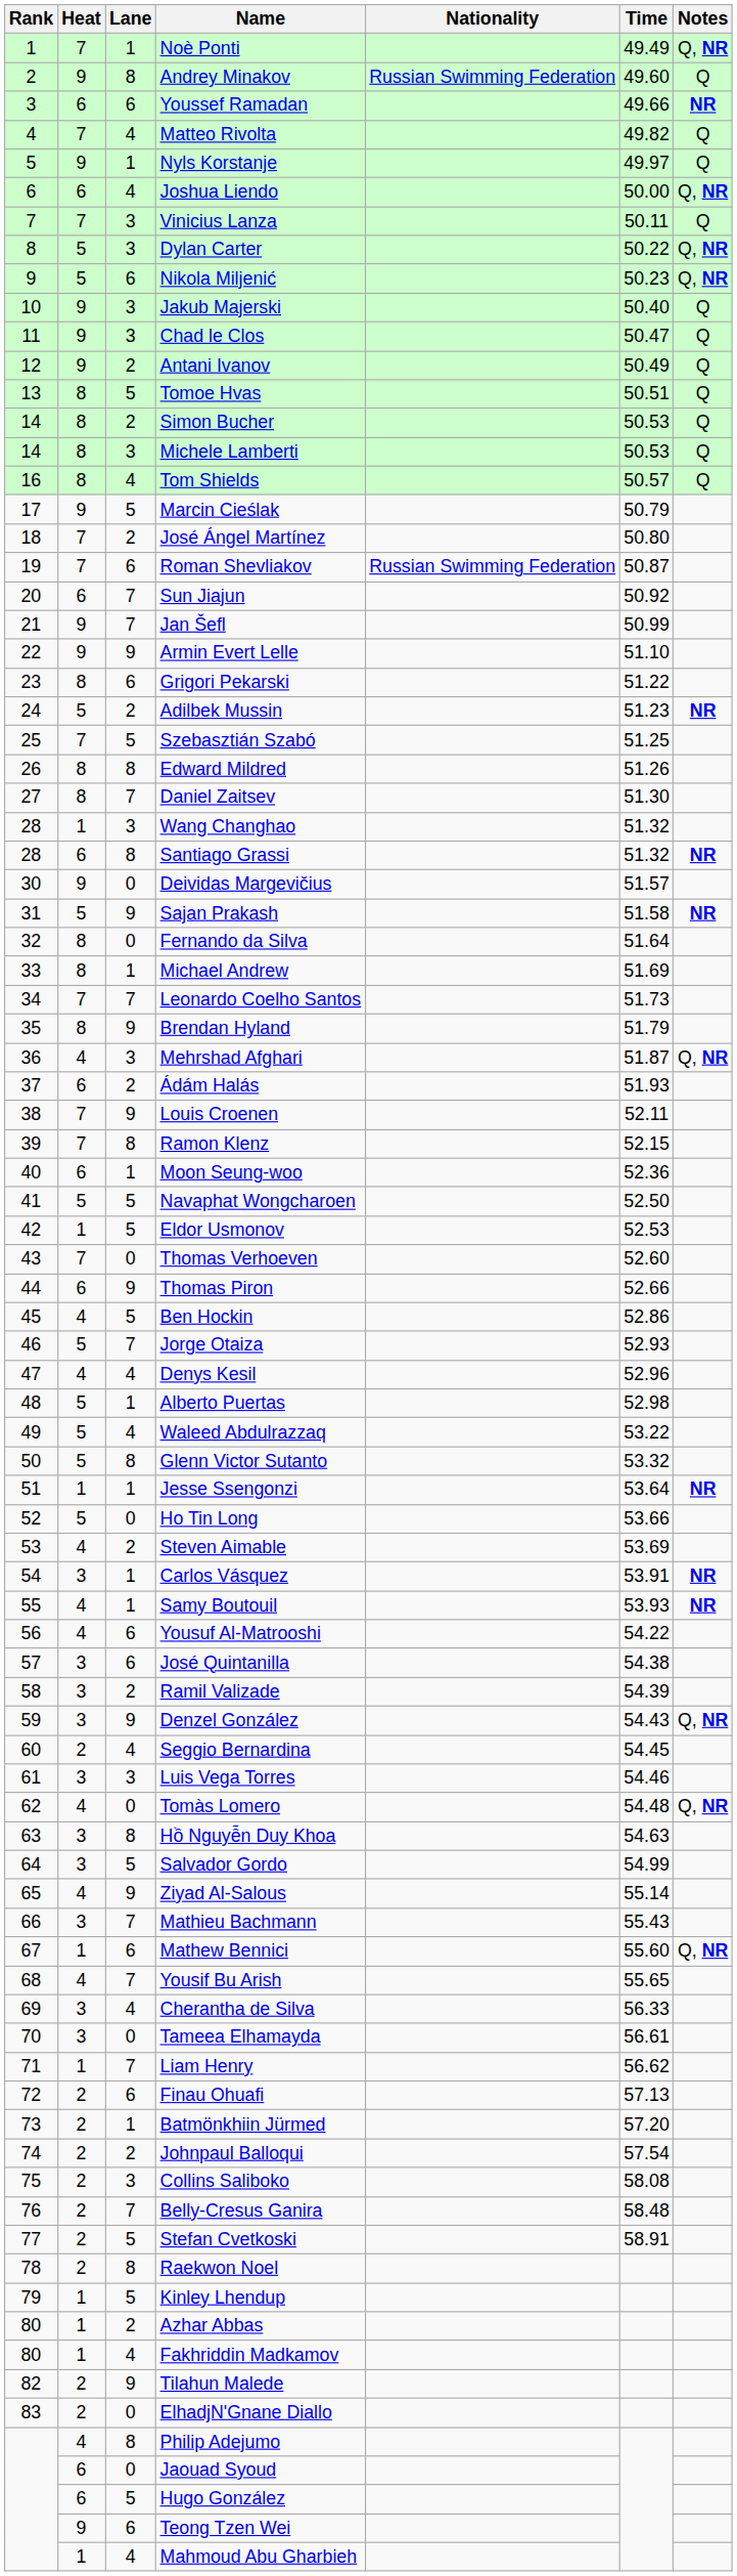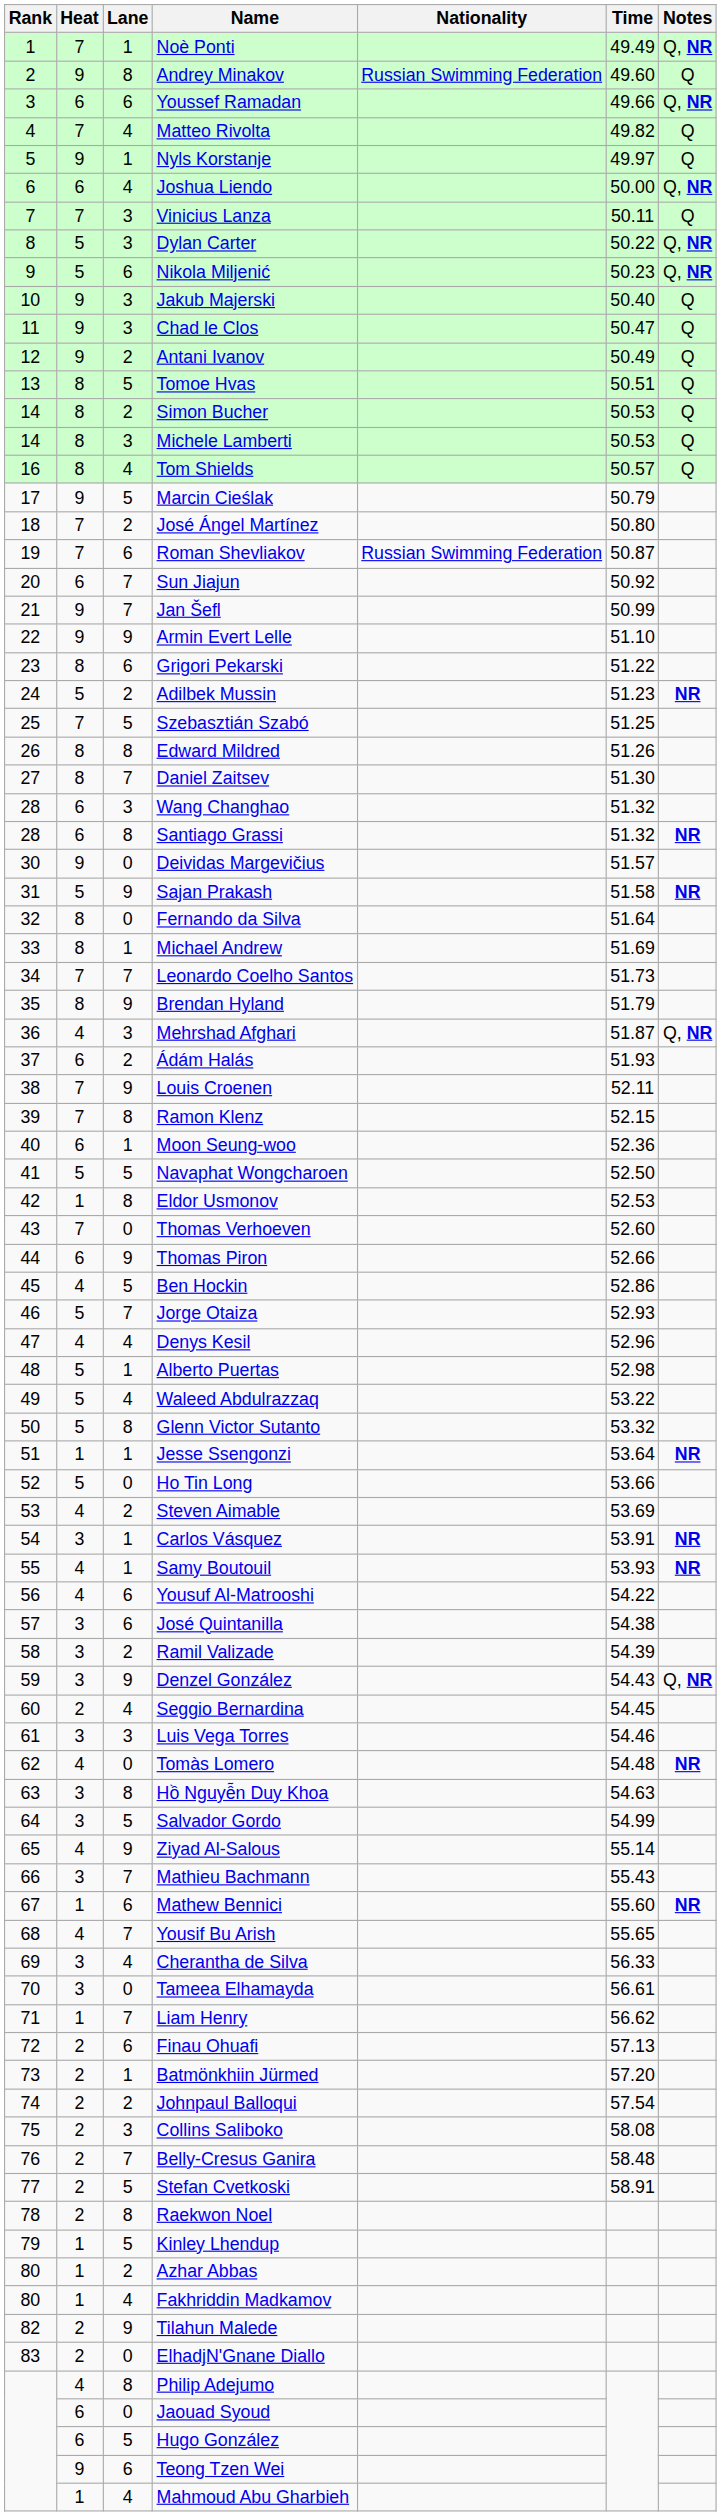 <table class="wikitable sortable" style="text-align:center">
 <tr>
 <th>Rank</th>
 <th>Heat</th>
 <th>Lane</th>
 <th>Name</th>
 <th>Nationality</th>
 <th>Time</th>
 <th>Notes</th>
 </tr>
 <tr bgcolor=ccffcc>
 <td>1</td>
 <td>7</td>
 <td>1</td>
 <td align=left><a href='#'>Noè Ponti</a></td>
 <td align=left></td>
 <td>49.49</td>
 <td>Q, <strong><a href='#'>NR</a></strong></td>
 </tr>
 <tr bgcolor=ccffcc>
 <td>2</td>
 <td>9</td>
 <td>8</td>
 <td align=left><a href='#'>Andrey Minakov</a></td>
 <td align=left><a href='#'>Russian Swimming Federation</a></td>
 <td>49.60</td>
 <td>Q</td>
 </tr>
 <tr bgcolor=ccffcc>
 <td>3</td>
 <td>6</td>
 <td>6</td>
 <td align=left><a href='#'>Youssef Ramadan</a></td>
 <td align=left></td>
 <td>49.66</td>
-<td><strong><a href='#'>NR</a></strong></td>
+<td>Q, <strong><a href='#'>NR</a></strong></td>
 </tr>
 <tr bgcolor=ccffcc>
 <td>4</td>
 <td>7</td>
 <td>4</td>
 <td align=left><a href='#'>Matteo Rivolta</a></td>
 <td align=left></td>
 <td>49.82</td>
 <td>Q</td>
 </tr>
 <tr bgcolor=ccffcc>
 <td>5</td>
 <td>9</td>
 <td>1</td>
 <td align=left><a href='#'>Nyls Korstanje</a></td>
 <td align=left></td>
 <td>49.97</td>
 <td>Q</td>
 </tr>
 <tr bgcolor=ccffcc>
 <td>6</td>
 <td>6</td>
 <td>4</td>
 <td align=left><a href='#'>Joshua Liendo</a></td>
 <td align=left></td>
 <td>50.00</td>
 <td>Q, <strong><a href='#'>NR</a></strong></td>
 </tr>
 <tr bgcolor=ccffcc>
 <td>7</td>
 <td>7</td>
 <td>3</td>
 <td align=left><a href='#'>Vinicius Lanza</a></td>
 <td align=left></td>
 <td>50.11</td>
 <td>Q</td>
 </tr>
 <tr bgcolor=ccffcc>
 <td>8</td>
 <td>5</td>
 <td>3</td>
 <td align=left><a href='#'>Dylan Carter</a></td>
 <td align=left></td>
 <td>50.22</td>
 <td>Q, <strong><a href='#'>NR</a></strong></td>
 </tr>
 <tr bgcolor=ccffcc>
 <td>9</td>
 <td>5</td>
 <td>6</td>
 <td align=left><a href='#'>Nikola Miljenić</a></td>
 <td align=left></td>
 <td>50.23</td>
 <td>Q, <strong><a href='#'>NR</a></strong></td>
 </tr>
 <tr bgcolor=ccffcc>
 <td>10</td>
 <td>9</td>
 <td>3</td>
 <td align=left><a href='#'>Jakub Majerski</a></td>
 <td align=left></td>
 <td>50.40</td>
 <td>Q</td>
 </tr>
 <tr bgcolor=ccffcc>
 <td>11</td>
 <td>9</td>
 <td>3</td>
 <td align=left><a href='#'>Chad le Clos</a></td>
 <td align=left></td>
 <td>50.47</td>
 <td>Q</td>
 </tr>
 <tr bgcolor=ccffcc>
 <td>12</td>
 <td>9</td>
 <td>2</td>
 <td align=left><a href='#'>Antani Ivanov</a></td>
 <td align=left></td>
 <td>50.49</td>
 <td>Q</td>
 </tr>
 <tr bgcolor=ccffcc>
 <td>13</td>
 <td>8</td>
 <td>5</td>
 <td align=left><a href='#'>Tomoe Hvas</a></td>
 <td align=left></td>
 <td>50.51</td>
 <td>Q</td>
 </tr>
 <tr bgcolor=ccffcc>
 <td>14</td>
 <td>8</td>
 <td>2</td>
 <td align=left><a href='#'>Simon Bucher</a></td>
 <td align=left></td>
 <td>50.53</td>
 <td>Q</td>
 </tr>
 <tr bgcolor=ccffcc>
 <td>14</td>
 <td>8</td>
 <td>3</td>
 <td align=left><a href='#'>Michele Lamberti</a></td>
 <td align=left></td>
 <td>50.53</td>
 <td>Q</td>
 </tr>
 <tr bgcolor=ccffcc>
 <td>16</td>
 <td>8</td>
 <td>4</td>
 <td align=left><a href='#'>Tom Shields</a></td>
 <td align=left></td>
 <td>50.57</td>
 <td>Q</td>
 </tr>
 <tr>
 <td>17</td>
 <td>9</td>
 <td>5</td>
 <td align=left><a href='#'>Marcin Cieślak</a></td>
 <td align=left></td>
 <td>50.79</td>
 <td></td>
 </tr>
 <tr>
 <td>18</td>
 <td>7</td>
 <td>2</td>
 <td align=left><a href='#'>José Ángel Martínez</a></td>
 <td align=left></td>
 <td>50.80</td>
 <td></td>
 </tr>
 <tr>
 <td>19</td>
 <td>7</td>
 <td>6</td>
 <td align=left><a href='#'>Roman Shevliakov</a></td>
 <td align=left><a href='#'>Russian Swimming Federation</a></td>
 <td>50.87</td>
 <td></td>
 </tr>
 <tr>
 <td>20</td>
 <td>6</td>
 <td>7</td>
 <td align=left><a href='#'>Sun Jiajun</a></td>
 <td align=left></td>
 <td>50.92</td>
 <td></td>
 </tr>
 <tr>
 <td>21</td>
 <td>9</td>
 <td>7</td>
 <td align=left><a href='#'>Jan Šefl</a></td>
 <td align=left></td>
 <td>50.99</td>
 <td></td>
 </tr>
 <tr>
 <td>22</td>
 <td>9</td>
 <td>9</td>
 <td align=left><a href='#'>Armin Evert Lelle</a></td>
 <td align=left></td>
 <td>51.10</td>
 <td></td>
 </tr>
 <tr>
 <td>23</td>
 <td>8</td>
 <td>6</td>
 <td align=left><a href='#'>Grigori Pekarski</a></td>
 <td align=left></td>
 <td>51.22</td>
 <td></td>
 </tr>
 <tr>
 <td>24</td>
 <td>5</td>
 <td>2</td>
 <td align=left><a href='#'>Adilbek Mussin</a></td>
 <td align=left></td>
 <td>51.23</td>
 <td><strong><a href='#'>NR</a></strong></td>
 </tr>
 <tr>
 <td>25</td>
 <td>7</td>
 <td>5</td>
 <td align=left><a href='#'>Szebasztián Szabó</a></td>
 <td align=left></td>
 <td>51.25</td>
 <td></td>
 </tr>
 <tr>
 <td>26</td>
 <td>8</td>
 <td>8</td>
 <td align=left><a href='#'>Edward Mildred</a></td>
 <td align=left></td>
 <td>51.26</td>
 <td></td>
 </tr>
 <tr>
 <td>27</td>
 <td>8</td>
 <td>7</td>
 <td align=left><a href='#'>Daniel Zaitsev</a></td>
 <td align=left></td>
 <td>51.30</td>
 <td></td>
 </tr>
 <tr>
 <td>28</td>
-<td>1</td>
+<td>6</td>
 <td>3</td>
 <td align=left><a href='#'>Wang Changhao</a></td>
 <td align=left></td>
 <td>51.32</td>
 <td></td>
 </tr>
 <tr>
 <td>28</td>
 <td>6</td>
 <td>8</td>
 <td align=left><a href='#'>Santiago Grassi</a></td>
 <td align=left></td>
 <td>51.32</td>
 <td><strong><a href='#'>NR</a></strong></td>
 </tr>
 <tr>
 <td>30</td>
 <td>9</td>
 <td>0</td>
 <td align=left><a href='#'>Deividas Margevičius</a></td>
 <td align=left></td>
 <td>51.57</td>
 <td></td>
 </tr>
 <tr>
 <td>31</td>
 <td>5</td>
 <td>9</td>
 <td align=left><a href='#'>Sajan Prakash</a></td>
 <td align=left></td>
 <td>51.58</td>
 <td><strong><a href='#'>NR</a></strong></td>
 </tr>
 <tr>
 <td>32</td>
 <td>8</td>
 <td>0</td>
 <td align=left><a href='#'>Fernando da Silva</a></td>
 <td align=left></td>
 <td>51.64</td>
 <td></td>
 </tr>
 <tr>
 <td>33</td>
 <td>8</td>
 <td>1</td>
 <td align=left><a href='#'>Michael Andrew</a></td>
 <td align=left></td>
 <td>51.69</td>
 <td></td>
 </tr>
 <tr>
 <td>34</td>
 <td>7</td>
 <td>7</td>
 <td align=left><a href='#'>Leonardo Coelho Santos</a></td>
 <td align=left></td>
 <td>51.73</td>
 <td></td>
 </tr>
 <tr>
 <td>35</td>
 <td>8</td>
 <td>9</td>
 <td align=left><a href='#'>Brendan Hyland</a></td>
 <td align=left></td>
 <td>51.79</td>
 <td></td>
 </tr>
 <tr>
 <td>36</td>
 <td>4</td>
 <td>3</td>
 <td align=left><a href='#'>Mehrshad Afghari</a></td>
 <td align=left></td>
 <td>51.87</td>
 <td>Q, <strong><a href='#'>NR</a></strong></td>
 </tr>
 <tr>
 <td>37</td>
 <td>6</td>
 <td>2</td>
 <td align=left><a href='#'>Ádám Halás</a></td>
 <td align=left></td>
 <td>51.93</td>
 <td></td>
 </tr>
 <tr>
 <td>38</td>
 <td>7</td>
 <td>9</td>
 <td align=left><a href='#'>Louis Croenen</a></td>
 <td align=left></td>
 <td>52.11</td>
 <td></td>
 </tr>
 <tr>
 <td>39</td>
 <td>7</td>
 <td>8</td>
 <td align=left><a href='#'>Ramon Klenz</a></td>
 <td align=left></td>
 <td>52.15</td>
 <td></td>
 </tr>
 <tr>
 <td>40</td>
 <td>6</td>
 <td>1</td>
 <td align=left><a href='#'>Moon Seung-woo</a></td>
 <td align=left></td>
 <td>52.36</td>
 <td></td>
 </tr>
 <tr>
 <td>41</td>
 <td>5</td>
 <td>5</td>
 <td align=left><a href='#'>Navaphat Wongcharoen</a></td>
 <td align=left></td>
 <td>52.50</td>
 <td></td>
 </tr>
 <tr>
 <td>42</td>
 <td>1</td>
-<td>5</td>
+<td>8</td>
 <td align=left><a href='#'>Eldor Usmonov</a></td>
 <td align=left></td>
 <td>52.53</td>
 <td></td>
 </tr>
 <tr>
 <td>43</td>
 <td>7</td>
 <td>0</td>
 <td align=left><a href='#'>Thomas Verhoeven</a></td>
 <td align=left></td>
 <td>52.60</td>
 <td></td>
 </tr>
 <tr>
 <td>44</td>
 <td>6</td>
 <td>9</td>
 <td align=left><a href='#'>Thomas Piron</a></td>
 <td align=left></td>
 <td>52.66</td>
 <td></td>
 </tr>
 <tr>
 <td>45</td>
 <td>4</td>
 <td>5</td>
 <td align=left><a href='#'>Ben Hockin</a></td>
 <td align=left></td>
 <td>52.86</td>
 <td></td>
 </tr>
 <tr>
 <td>46</td>
 <td>5</td>
 <td>7</td>
 <td align=left><a href='#'>Jorge Otaiza</a></td>
 <td align=left></td>
 <td>52.93</td>
 <td></td>
 </tr>
 <tr>
 <td>47</td>
 <td>4</td>
 <td>4</td>
 <td align=left><a href='#'>Denys Kesil</a></td>
 <td align=left></td>
 <td>52.96</td>
 <td></td>
 </tr>
 <tr>
 <td>48</td>
 <td>5</td>
 <td>1</td>
 <td align=left><a href='#'>Alberto Puertas</a></td>
 <td align=left></td>
 <td>52.98</td>
 <td></td>
 </tr>
 <tr>
 <td>49</td>
 <td>5</td>
 <td>4</td>
 <td align=left><a href='#'>Waleed Abdulrazzaq</a></td>
 <td align=left></td>
 <td>53.22</td>
 <td></td>
 </tr>
 <tr>
 <td>50</td>
 <td>5</td>
 <td>8</td>
 <td align=left><a href='#'>Glenn Victor Sutanto</a></td>
 <td align=left></td>
 <td>53.32</td>
 <td></td>
 </tr>
 <tr>
 <td>51</td>
 <td>1</td>
 <td>1</td>
 <td align=left><a href='#'>Jesse Ssengonzi</a></td>
 <td align=left></td>
 <td>53.64</td>
 <td><strong><a href='#'>NR</a></strong></td>
 </tr>
 <tr>
 <td>52</td>
 <td>5</td>
 <td>0</td>
 <td align=left><a href='#'>Ho Tin Long</a></td>
 <td align=left></td>
 <td>53.66</td>
 <td></td>
 </tr>
 <tr>
 <td>53</td>
 <td>4</td>
 <td>2</td>
 <td align=left><a href='#'>Steven Aimable</a></td>
 <td align=left></td>
 <td>53.69</td>
 <td></td>
 </tr>
 <tr>
 <td>54</td>
 <td>3</td>
 <td>1</td>
 <td align=left><a href='#'>Carlos Vásquez</a></td>
 <td align=left></td>
 <td>53.91</td>
 <td><strong><a href='#'>NR</a></strong></td>
 </tr>
 <tr>
 <td>55</td>
 <td>4</td>
 <td>1</td>
 <td align=left><a href='#'>Samy Boutouil</a></td>
 <td align=left></td>
 <td>53.93</td>
 <td><strong><a href='#'>NR</a></strong></td>
 </tr>
 <tr>
 <td>56</td>
 <td>4</td>
 <td>6</td>
 <td align=left><a href='#'>Yousuf Al-Matrooshi</a></td>
 <td align=left></td>
 <td>54.22</td>
 <td></td>
 </tr>
 <tr>
 <td>57</td>
 <td>3</td>
 <td>6</td>
 <td align=left><a href='#'>José Quintanilla</a></td>
 <td align=left></td>
 <td>54.38</td>
 <td></td>
 </tr>
 <tr>
 <td>58</td>
 <td>3</td>
 <td>2</td>
 <td align=left><a href='#'>Ramil Valizade</a></td>
 <td align=left></td>
 <td>54.39</td>
 <td></td>
 </tr>
 <tr>
 <td>59</td>
 <td>3</td>
 <td>9</td>
 <td align=left><a href='#'>Denzel González</a></td>
 <td align=left></td>
 <td>54.43</td>
 <td>Q, <strong><a href='#'>NR</a></strong></td>
 </tr>
 <tr>
 <td>60</td>
 <td>2</td>
 <td>4</td>
 <td align=left><a href='#'>Seggio Bernardina</a></td>
 <td align=left></td>
 <td>54.45</td>
 <td></td>
 </tr>
 <tr>
 <td>61</td>
 <td>3</td>
 <td>3</td>
 <td align=left><a href='#'>Luis Vega Torres</a></td>
 <td align=left></td>
 <td>54.46</td>
 <td></td>
 </tr>
 <tr>
 <td>62</td>
 <td>4</td>
 <td>0</td>
 <td align=left><a href='#'>Tomàs Lomero</a></td>
 <td align=left></td>
 <td>54.48</td>
-<td>Q, <strong><a href='#'>NR</a></strong></td>
+<td><strong><a href='#'>NR</a></strong></td>
 </tr>
 <tr>
 <td>63</td>
 <td>3</td>
 <td>8</td>
 <td align=left><a href='#'>Hồ Nguyễn Duy Khoa</a></td>
 <td align=left></td>
 <td>54.63</td>
 <td></td>
 </tr>
 <tr>
 <td>64</td>
 <td>3</td>
 <td>5</td>
 <td align=left><a href='#'>Salvador Gordo</a></td>
 <td align=left></td>
 <td>54.99</td>
 <td></td>
 </tr>
 <tr>
 <td>65</td>
 <td>4</td>
 <td>9</td>
 <td align=left><a href='#'>Ziyad Al-Salous</a></td>
 <td align=left></td>
 <td>55.14</td>
 <td></td>
 </tr>
 <tr>
 <td>66</td>
 <td>3</td>
 <td>7</td>
 <td align=left><a href='#'>Mathieu Bachmann</a></td>
 <td align=left></td>
 <td>55.43</td>
 <td></td>
 </tr>
 <tr>
 <td>67</td>
 <td>1</td>
 <td>6</td>
 <td align=left><a href='#'>Mathew Bennici</a></td>
 <td align=left></td>
 <td>55.60</td>
-<td>Q, <strong><a href='#'>NR</a></strong></td>
+<td><strong><a href='#'>NR</a></strong></td>
 </tr>
 <tr>
 <td>68</td>
 <td>4</td>
 <td>7</td>
 <td align=left><a href='#'>Yousif Bu Arish</a></td>
 <td align=left></td>
 <td>55.65</td>
 <td></td>
 </tr>
 <tr>
 <td>69</td>
 <td>3</td>
 <td>4</td>
 <td align=left><a href='#'>Cherantha de Silva</a></td>
 <td align=left></td>
 <td>56.33</td>
 <td></td>
 </tr>
 <tr>
 <td>70</td>
 <td>3</td>
 <td>0</td>
 <td align=left><a href='#'>Tameea Elhamayda</a></td>
 <td align=left></td>
 <td>56.61</td>
 <td></td>
 </tr>
 <tr>
 <td>71</td>
 <td>1</td>
 <td>7</td>
 <td align=left><a href='#'>Liam Henry</a></td>
 <td align=left></td>
 <td>56.62</td>
 <td></td>
 </tr>
 <tr>
 <td>72</td>
 <td>2</td>
 <td>6</td>
 <td align=left><a href='#'>Finau Ohuafi</a></td>
 <td align=left></td>
 <td>57.13</td>
 <td></td>
 </tr>
 <tr>
 <td>73</td>
 <td>2</td>
 <td>1</td>
 <td align=left><a href='#'>Batmönkhiin Jürmed</a></td>
 <td align=left></td>
 <td>57.20</td>
 <td></td>
 </tr>
 <tr>
 <td>74</td>
 <td>2</td>
 <td>2</td>
 <td align=left><a href='#'>Johnpaul Balloqui</a></td>
 <td align=left></td>
 <td>57.54</td>
 <td></td>
 </tr>
 <tr>
 <td>75</td>
 <td>2</td>
 <td>3</td>
 <td align=left><a href='#'>Collins Saliboko</a></td>
 <td align=left></td>
 <td>58.08</td>
 <td></td>
 </tr>
 <tr>
 <td>76</td>
 <td>2</td>
 <td>7</td>
 <td align=left><a href='#'>Belly-Cresus Ganira</a></td>
 <td align=left></td>
 <td>58.48</td>
 <td></td>
 </tr>
 <tr>
 <td>77</td>
 <td>2</td>
 <td>5</td>
 <td align=left><a href='#'>Stefan Cvetkoski</a></td>
 <td align=left></td>
 <td>58.91</td>
 <td></td>
 </tr>
 <tr>
 <td>78</td>
 <td>2</td>
 <td>8</td>
 <td align=left><a href='#'>Raekwon Noel</a></td>
 <td align=left></td>
 <td></td>
 <td></td>
 </tr>
 <tr>
 <td>79</td>
 <td>1</td>
 <td>5</td>
 <td align=left><a href='#'>Kinley Lhendup</a></td>
 <td align=left></td>
 <td></td>
 <td></td>
 </tr>
 <tr>
 <td>80</td>
 <td>1</td>
 <td>2</td>
 <td align=left><a href='#'>Azhar Abbas</a></td>
 <td align=left></td>
 <td></td>
 <td></td>
 </tr>
 <tr>
 <td>80</td>
 <td>1</td>
 <td>4</td>
 <td align=left><a href='#'>Fakhriddin Madkamov</a></td>
 <td align=left></td>
 <td></td>
 <td></td>
 </tr>
 <tr>
 <td>82</td>
 <td>2</td>
 <td>9</td>
 <td align=left><a href='#'>Tilahun Malede</a></td>
 <td align=left></td>
 <td></td>
 <td></td>
 </tr>
 <tr>
 <td>83</td>
 <td>2</td>
 <td>0</td>
 <td align=left><a href='#'>ElhadjN'Gnane Diallo</a></td>
 <td align=left></td>
 <td></td>
 <td></td>
 </tr>
 <tr>
 <td rowspan=5></td>
 <td>4</td>
 <td>8</td>
 <td align=left><a href='#'>Philip Adejumo</a></td>
 <td align=left></td>
 <td rowspan=5></td>
 <td></td>
 </tr>
 <tr>
 <td>6</td>
 <td>0</td>
 <td align=left><a href='#'>Jaouad Syoud</a></td>
 <td align=left></td>
 <td></td>
 </tr>
 <tr>
 <td>6</td>
 <td>5</td>
 <td align=left><a href='#'>Hugo González</a></td>
 <td align=left></td>
 <td></td>
 </tr>
 <tr>
 <td>9</td>
 <td>6</td>
 <td align=left><a href='#'>Teong Tzen Wei</a></td>
 <td align=left></td>
 <td></td>
 </tr>
 <tr>
 <td>1</td>
 <td>4</td>
 <td align=left><a href='#'>Mahmoud Abu Gharbieh</a></td>
 <td align=left></td>
 <td></td>
 </tr>
 </table>
